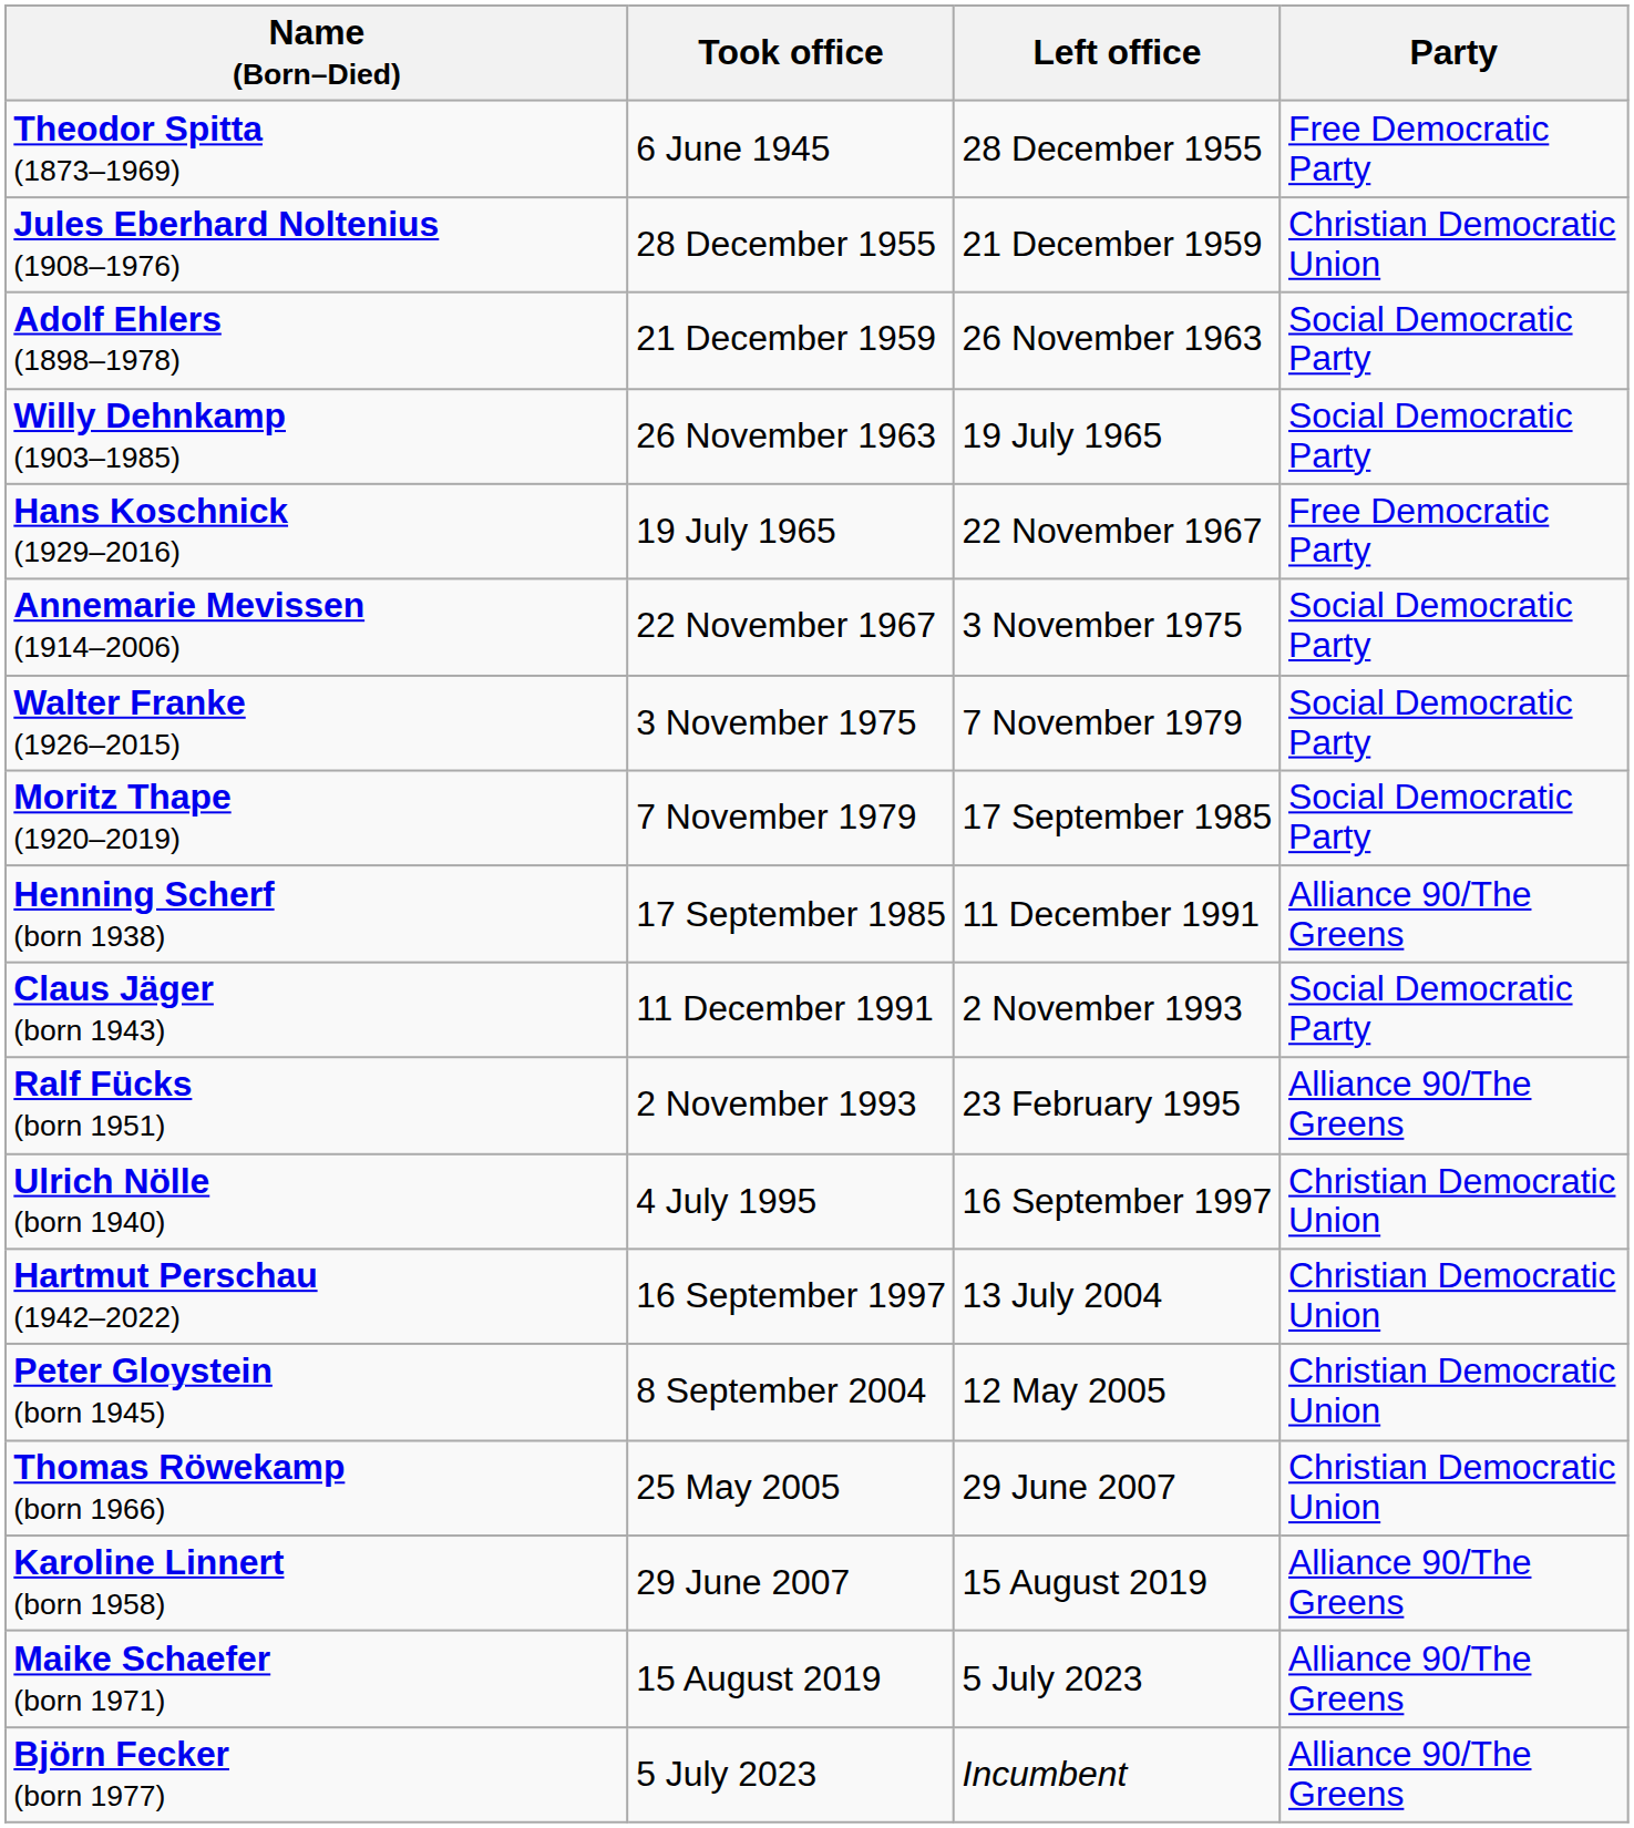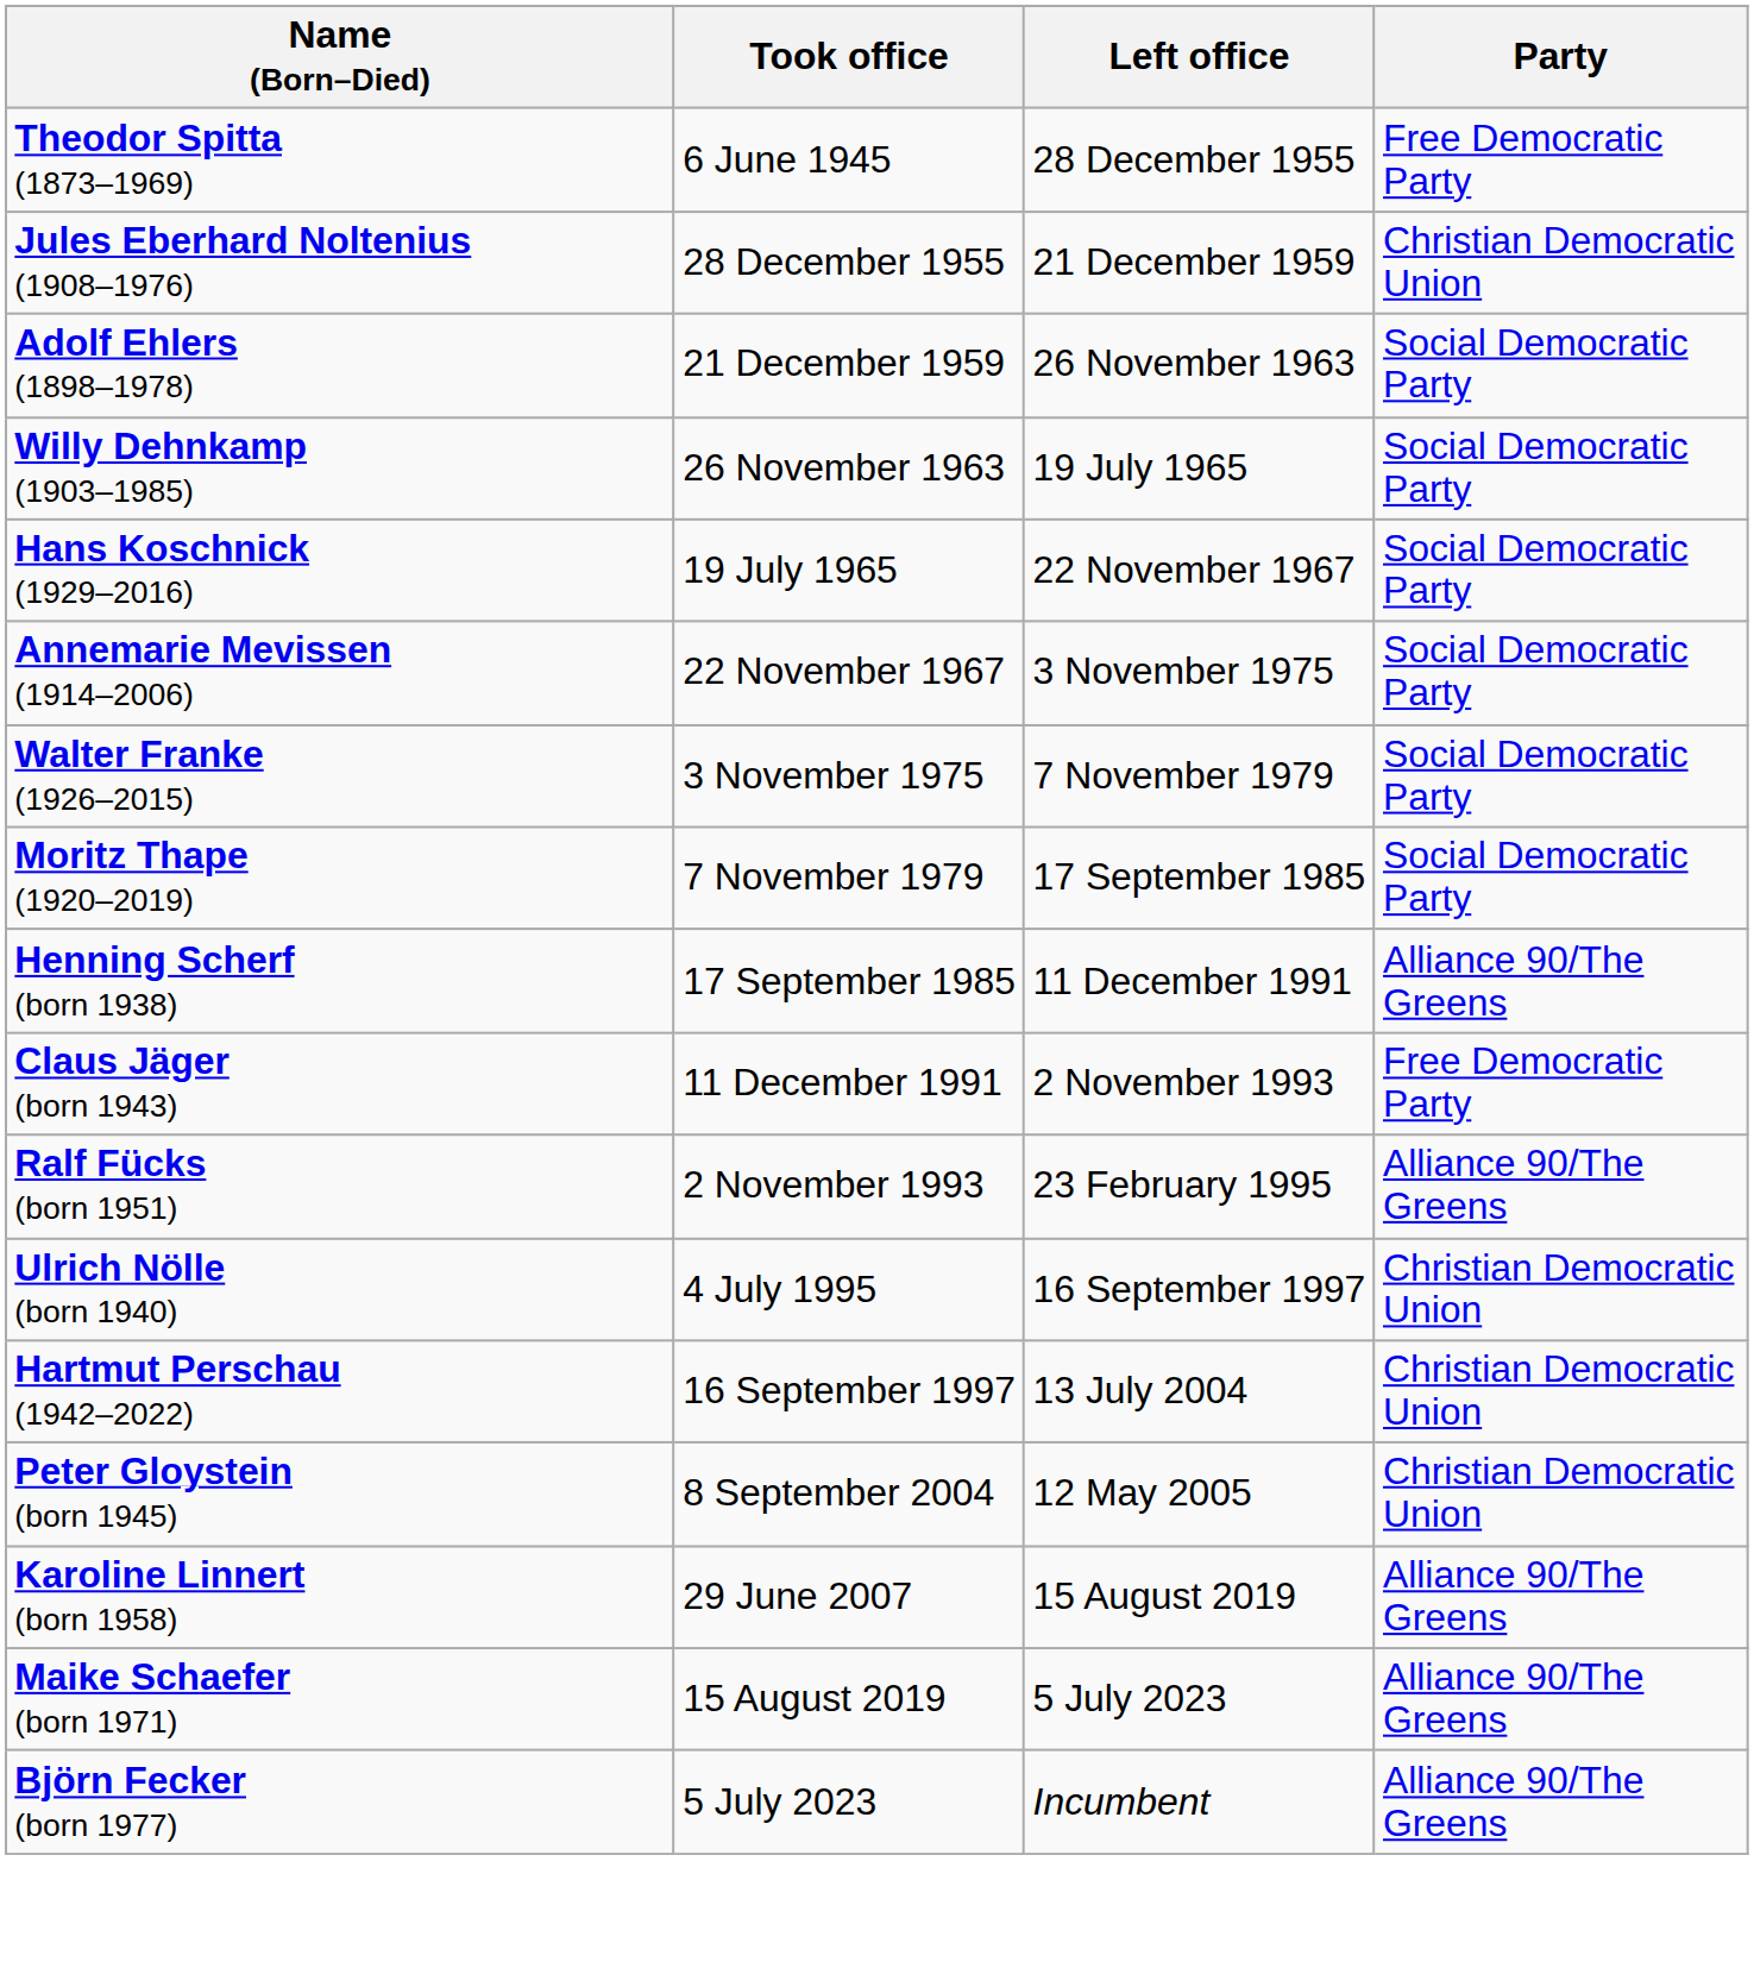 <table id class="sort wikitable" style="text-align:left;">
 <tr>
 <th width="275">Name<br><small>(Born–Died)</small></th>
 <th>Took office</th>
 <th>Left office</th>
 <th width="150">Party</th>
 </tr>
 <tr>
 <td><strong><a href='#'>Theodor Spitta</a></strong><br><small>(1873–1969)</small></td>
 <td>6 June 1945</td>
 <td>28 December 1955</td>
 <td><a href='#'>Free Democratic Party</a></td>
 </tr>
 <tr>
 <td><strong><a href='#'>Jules Eberhard Noltenius</a></strong><br><small>(1908–1976)</small></td>
 <td>28 December 1955</td>
 <td>21 December 1959</td>
 <td><a href='#'>Christian Democratic Union</a></td>
 </tr>
 <tr>
 <td><strong><a href='#'>Adolf Ehlers</a></strong><br><small>(1898–1978)</small></td>
 <td>21 December 1959</td>
 <td>26 November 1963</td>
 <td><a href='#'>Social Democratic Party</a></td>
 </tr>
 <tr>
 <td><strong><a href='#'>Willy Dehnkamp</a></strong><br><small>(1903–1985)</small></td>
 <td>26 November 1963</td>
 <td>19 July 1965</td>
 <td><a href='#'>Social Democratic Party</a></td>
 </tr>
 <tr>
 <td><strong><a href='#'>Hans Koschnick</a></strong><br><small>(1929–2016)</small></td>
 <td>19 July 1965</td>
 <td>22 November 1967</td>
-<td><a href='#'>Free Democratic Party</a></td>
+<td><a href='#'>Social Democratic Party</a></td>
 </tr>
 <tr>
 <td><strong><a href='#'>Annemarie Mevissen</a></strong><br><small>(1914–2006)</small></td>
 <td>22 November 1967</td>
 <td>3 November 1975</td>
 <td><a href='#'>Social Democratic Party</a></td>
 </tr>
 <tr>
 <td><strong><a href='#'>Walter Franke</a></strong><br><small>(1926–2015)</small></td>
 <td>3 November 1975</td>
 <td>7 November 1979</td>
 <td><a href='#'>Social Democratic Party</a></td>
 </tr>
 <tr>
 <td><strong><a href='#'>Moritz Thape</a></strong><br><small>(1920–2019)</small></td>
 <td>7 November 1979</td>
 <td>17 September 1985</td>
 <td><a href='#'>Social Democratic Party</a></td>
 </tr>
 <tr>
 <td><strong><a href='#'>Henning Scherf</a></strong><br><small>(born 1938)</small></td>
 <td>17 September 1985</td>
 <td>11 December 1991</td>
 <td><a href='#'>Alliance 90/The Greens</a></td>
 </tr>
 <tr>
 <td><strong><a href='#'>Claus Jäger</a></strong><br><small>(born 1943)</small></td>
 <td>11 December 1991</td>
 <td>2 November 1993</td>
-<td><a href='#'>Social Democratic Party</a></td>
+<td><a href='#'>Free Democratic Party</a></td>
 </tr>
 <tr>
 <td><strong><a href='#'>Ralf Fücks</a></strong><br><small>(born 1951)</small></td>
 <td>2 November 1993</td>
 <td>23 February 1995</td>
 <td><a href='#'>Alliance 90/The Greens</a></td>
 </tr>
 <tr>
 <td><strong><a href='#'>Ulrich Nölle</a></strong><br><small>(born 1940)</small></td>
 <td>4 July 1995</td>
 <td>16 September 1997</td>
 <td><a href='#'>Christian Democratic Union</a></td>
 </tr>
 <tr>
 <td><strong><a href='#'>Hartmut Perschau</a></strong><br><small>(1942–2022)</small></td>
 <td>16 September 1997</td>
 <td>13 July 2004</td>
 <td><a href='#'>Christian Democratic Union</a></td>
 </tr>
 <tr>
 <td><strong><a href='#'>Peter Gloystein</a></strong><br><small>(born 1945)</small></td>
 <td>8 September 2004</td>
 <td>12 May 2005</td>
 <td><a href='#'>Christian Democratic Union</a></td>
 </tr>
 <tr>
-<td><strong><a href='#'>Thomas Röwekamp</a></strong><br><small>(born 1966)</small></td>
-<td>25 May 2005</td>
-<td>29 June 2007</td>
-<td><a href='#'>Christian Democratic Union</a></td>
-</tr>
-<tr>
 <td><strong><a href='#'>Karoline Linnert</a></strong><br><small>(born 1958)</small></td>
 <td>29 June 2007</td>
 <td>15 August 2019</td>
 <td><a href='#'>Alliance 90/The Greens</a></td>
 </tr>
 <tr>
 <td><strong><a href='#'>Maike Schaefer</a></strong><br><small>(born 1971)</small></td>
 <td>15 August 2019</td>
 <td>5 July 2023</td>
 <td><a href='#'>Alliance 90/The Greens</a></td>
 </tr>
 <tr>
 <td><strong><a href='#'>Björn Fecker</a></strong><br><small>(born 1977)</small></td>
 <td>5 July 2023</td>
 <td><em>Incumbent</em></td>
 <td><a href='#'>Alliance 90/The Greens</a></td>
 </tr>
 </table>
